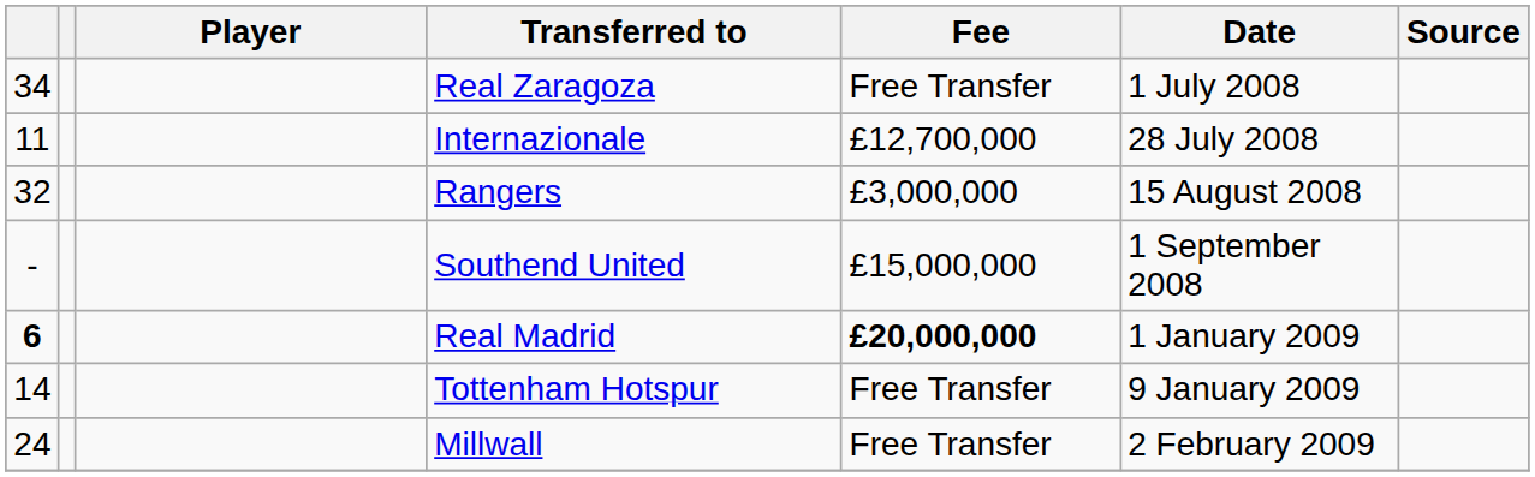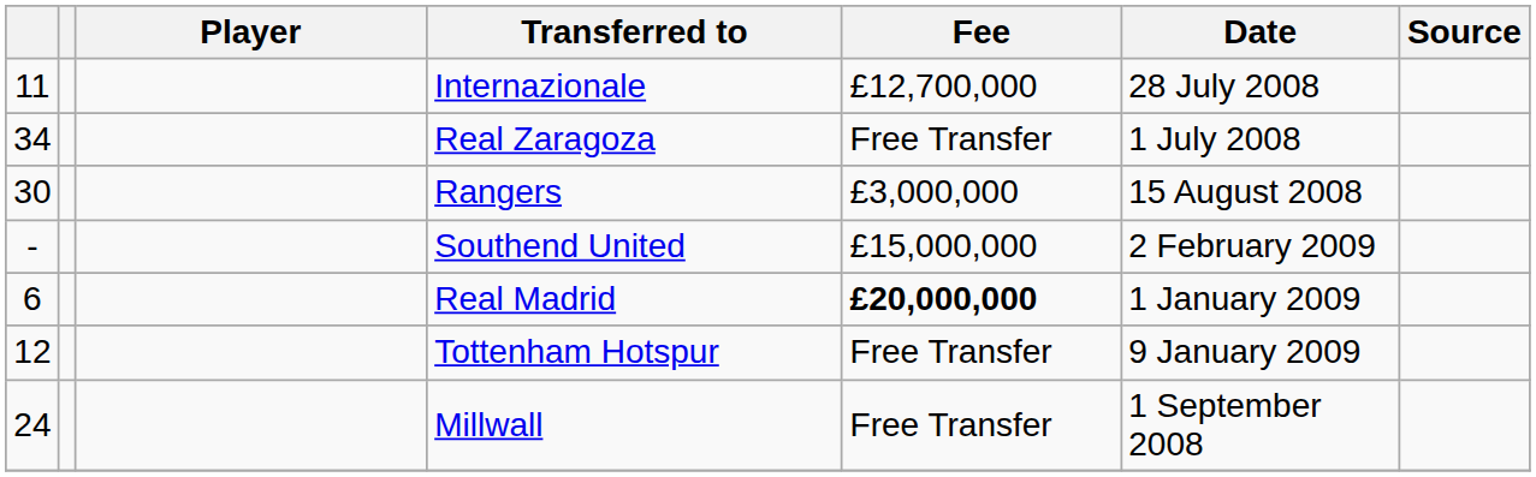 <table class="wikitable plainrowheaders sortable">
 <tr>
 <th></th>
 <th></th>
 <th scope=col; style="width: 160px;">Player</th>
 <th scope=col; style="width: 190px;">Transferred to</th>
 <th scope=col; style="width: 125px;">Fee</th>
 <th scope=col; style="width: 125px;">Date</th>
 <th scope=col>Source</th>
 </tr>
 <tr>
+<td align=center>11</td>
+<td align=center></td>
+<td></td>
+<td> <a href='#'>Internazionale</a></td>
+<td>£12,700,000</td>
+<td>28 July 2008</td>
+<td></td>
+</tr>
+<tr>
 <td align=center>34</td>
 <td align=center></td>
 <td></td>
 <td> <a href='#'>Real Zaragoza</a></td>
 <td>Free Transfer</td>
 <td>1 July 2008</td>
 <td></td>
 </tr>
 <tr>
-<td align=center>11</td>
-<td align=center></td>
-<td></td>
-<td> <a href='#'>Internazionale</a></td>
-<td>£12,700,000</td>
-<td>28 July 2008</td>
-<td></td>
-</tr>
-<tr>
-<td align=center>32</td>
+<td align=center>30</td>
 <td align=center></td>
 <td></td>
 <td> <a href='#'>Rangers</a></td>
 <td>£3,000,000</td>
 <td>15 August 2008</td>
 <td></td>
 </tr>
 <tr>
 <td align=center>-</td>
 <td align=center></td>
 <td></td>
 <td> <a href='#'>Southend United</a></td>
 <td>£15,000,000</td>
-<td>1 September 2008</td>
+<td>2 February 2009</td>
 <td></td>
 </tr>
 <tr>
-<td align=center><strong>6</strong></td>
+<td align=center>6</td>
 <td align=center></td>
 <td></td>
 <td> <a href='#'>Real Madrid</a></td>
 <td><strong>£20,000,000</strong></td>
 <td>1 January 2009</td>
 <td></td>
 </tr>
 <tr>
-<td align=center>14</td>
+<td align=center>12</td>
 <td align=center></td>
 <td></td>
 <td> <a href='#'>Tottenham Hotspur</a></td>
 <td>Free Transfer</td>
 <td>9 January 2009</td>
 <td></td>
 </tr>
 <tr>
 <td align=center>24</td>
 <td align=center></td>
 <td></td>
 <td> <a href='#'>Millwall</a></td>
 <td>Free Transfer</td>
-<td>2 February 2009</td>
+<td>1 September 2008</td>
 <td></td>
 </tr>
 <tr>
 </tr>
 </table>
